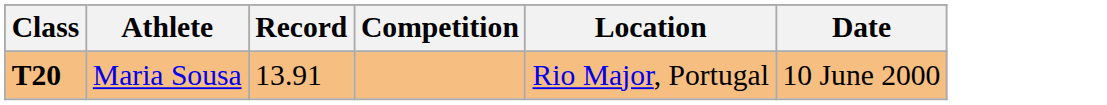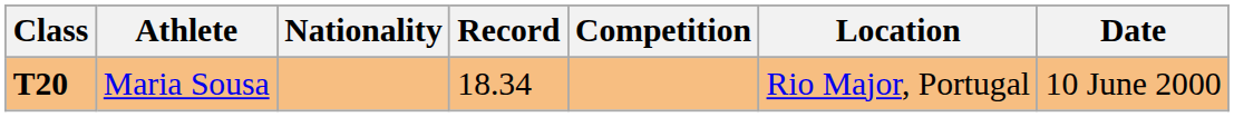 <table class="wikitable">
 <tr>
 <th>Class</th>
 <th>Athlete</th>
+<th>Nationality</th>
 <th>Record</th>
 <th>Competition</th>
 <th>Location</th>
 <th>Date</th>
 </tr>
 <tr bgcolor=#F7BE81>
 <td><strong>T20</strong></td>
 <td><a href='#'>Maria Sousa</a></td>
-<td>13.91</td>
+<td></td>
+<td>18.34</td>
 <td></td>
 <td><a href='#'>Rio Major</a>, Portugal</td>
 <td>10 June 2000</td>
 </tr>
 </table>
